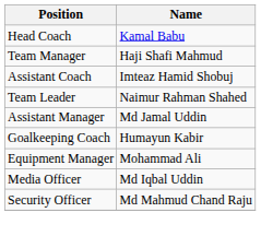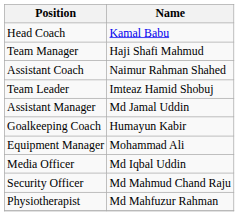 <table class="wikitable">
 <tr>
 <th>Position</th>
 <th>Name</th>
 </tr>
 <tr>
 <td>Head Coach</td>
 <td> <a href='#'>Kamal Babu</a></td>
 </tr>
 <tr>
 <td>Team Manager</td>
 <td> Haji Shafi Mahmud</td>
 </tr>
 <tr>
 <td>Assistant Coach</td>
-<td> Imteaz Hamid Shobuj</td>
+<td> Naimur Rahman Shahed</td>
 </tr>
 <tr>
 <td>Team Leader</td>
-<td> Naimur Rahman Shahed</td>
+<td> Imteaz Hamid Shobuj</td>
 </tr>
 <tr>
 <td>Assistant Manager</td>
 <td> Md Jamal Uddin</td>
 </tr>
 <tr>
 <td>Goalkeeping Coach</td>
 <td> Humayun Kabir</td>
 </tr>
 <tr>
 <td>Equipment Manager</td>
 <td> Mohammad Ali</td>
 </tr>
 <tr>
 <td>Media Officer</td>
 <td> Md Iqbal Uddin</td>
 </tr>
 <tr>
 <td>Security Officer</td>
 <td> Md Mahmud Chand Raju</td>
 </tr>
 <tr>
+<td>Physiotherapist</td>
+<td> Md Mahfuzur Rahman</td>
+</tr>
+<tr>
 </tr>
 </table>
